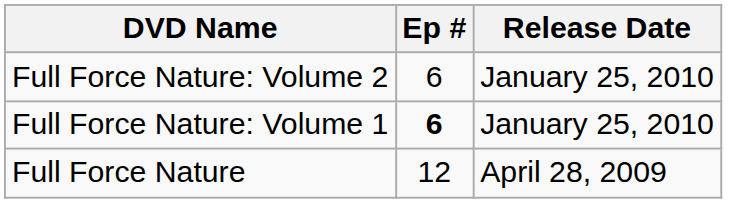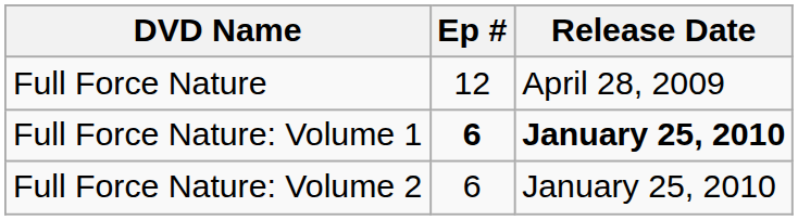 <table class="wikitable">
 <tr>
 <th>DVD Name</th>
 <th>Ep #</th>
 <th>Release Date</th>
 </tr>
 <tr>
+<td>Full Force Nature</td>
+<td style="text-align:center;">12</td>
+<td>April 28, 2009</td>
+</tr>
+<tr>
+<td>Full Force Nature: Volume 1</td>
+<td style="text-align:center;"><strong>6</strong></td>
+<td><strong>January 25, 2010</strong></td>
+</tr>
+<tr>
 <td>Full Force Nature: Volume 2</td>
 <td style="text-align:center;">6</td>
 <td>January 25, 2010</td>
 </tr>
-<tr>
-<td>Full Force Nature: Volume 1</td>
-<td style="text-align:center;"><strong>6</strong></td>
-<td>January 25, 2010</td>
-</tr>
-<tr>
-<td>Full Force Nature</td>
-<td style="text-align:center;">12</td>
-<td>April 28, 2009</td>
-</tr>
 </table>
